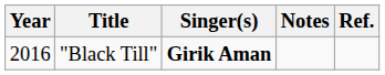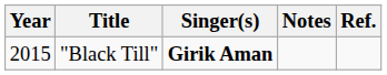 <table class="wikitable ">
 <tr style="text-align:center;">
 <th>Year</th>
 <th>Title</th>
 <th>Singer(s)</th>
 <th>Notes</th>
 <th>Ref.</th>
 </tr>
 <tr>
-<td>2016</td>
+<td>2015</td>
 <td>"Black Till"</td>
 <td><strong>Girik Aman</strong></td>
 <td></td>
 <td></td>
 </tr>
 </table>
